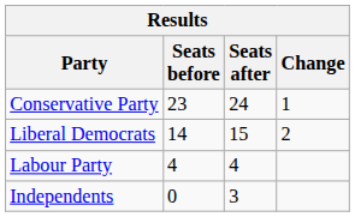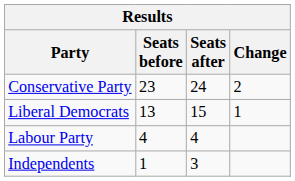 <table class="wikitable">
 <tr>
 <th colspan="4">Results</th>
 </tr>
 <tr>
 <th>Party</th>
 <th>Seats<br>before</th>
 <th>Seats<br>after</th>
 <th>Change</th>
 </tr>
 <tr>
 <td><a href='#'>Conservative Party</a></td>
 <td>23</td>
 <td>24</td>
-<td> 1</td>
+<td> 2</td>
 </tr>
 <tr>
 <td><a href='#'>Liberal Democrats</a></td>
-<td>14</td>
+<td>13</td>
 <td>15</td>
-<td> 2</td>
+<td> 1</td>
 </tr>
 <tr>
 <td><a href='#'>Labour Party</a></td>
 <td>4</td>
 <td>4</td>
 <td></td>
 </tr>
 <tr>
 <td><a href='#'>Independents</a></td>
-<td>0</td>
+<td>1</td>
 <td>3</td>
 <td></td>
 </tr>
 </table>
